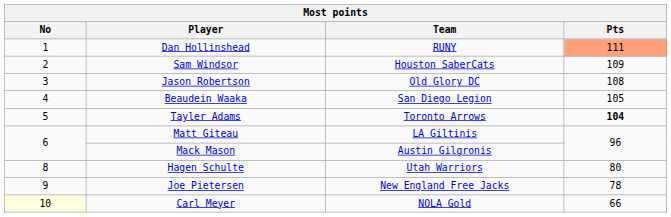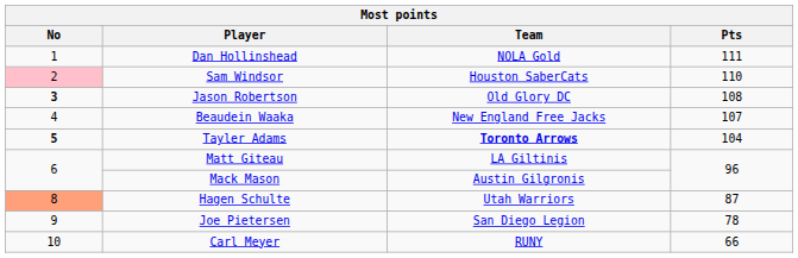 <table class="wikitable collapsible sortable" style="text-align:center; line-height:130%; font-size:100%; width:100%;">
 <tr>
 <th colspan="100%">Most points</th>
 </tr>
 <tr>
 <th style="width:12%;">No</th>
 <th style="width:35%;">Player</th>
 <th style="width:35%;">Team</th>
 <th style="width:15%;">Pts<br></th>
 </tr>
 <tr>
 <td>1</td>
 <td> <a href='#'>Dan Hollinshead</a></td>
-<td><a href='#'>RUNY</a></td>
-<td style="background: lightsalmon;">111</td>
+<td><a href='#'>NOLA Gold</a></td>
+<td>111</td>
 </tr>
 <tr>
-<td>2</td>
+<td style="background: pink;">2</td>
 <td> <a href='#'>Sam Windsor</a></td>
 <td><a href='#'>Houston SaberCats</a></td>
-<td>109</td>
+<td>110</td>
 </tr>
 <tr>
-<td>3</td>
+<td><strong>3</strong></td>
 <td> <a href='#'>Jason Robertson</a></td>
 <td><a href='#'>Old Glory DC</a></td>
 <td>108</td>
 </tr>
 <tr>
 <td>4</td>
 <td> <a href='#'>Beaudein Waaka</a></td>
-<td><a href='#'>San Diego Legion</a></td>
-<td>105</td>
+<td><a href='#'>New England Free Jacks</a></td>
+<td>107</td>
 </tr>
 <tr>
-<td>5</td>
+<td><strong>5</strong></td>
 <td> <a href='#'>Tayler Adams</a></td>
-<td><a href='#'>Toronto Arrows</a></td>
-<td><strong>104</strong></td>
+<td><strong><a href='#'>Toronto Arrows</a></strong></td>
+<td>104</td>
 </tr>
 <tr>
 <td rowspan=2>6</td>
 <td> <a href='#'>Matt Giteau</a></td>
 <td><a href='#'>LA Giltinis</a></td>
 <td rowspan=2>96</td>
 </tr>
 <tr>
 <td> <a href='#'>Mack Mason</a></td>
 <td><a href='#'>Austin Gilgronis</a></td>
 </tr>
 <tr>
-<td>8</td>
+<td style="background: lightsalmon;">8</td>
 <td> <a href='#'>Hagen Schulte</a></td>
 <td><a href='#'>Utah Warriors</a></td>
-<td>80</td>
+<td>87</td>
 </tr>
 <tr>
 <td>9</td>
 <td> <a href='#'>Joe Pietersen</a></td>
-<td><a href='#'>New England Free Jacks</a></td>
+<td><a href='#'>San Diego Legion</a></td>
 <td>78</td>
 </tr>
 <tr>
-<td style="background: lightyellow;">10</td>
+<td>10</td>
 <td> <a href='#'>Carl Meyer</a></td>
-<td><a href='#'>NOLA Gold</a></td>
+<td><a href='#'>RUNY</a></td>
 <td>66</td>
 </tr>
 </table>
